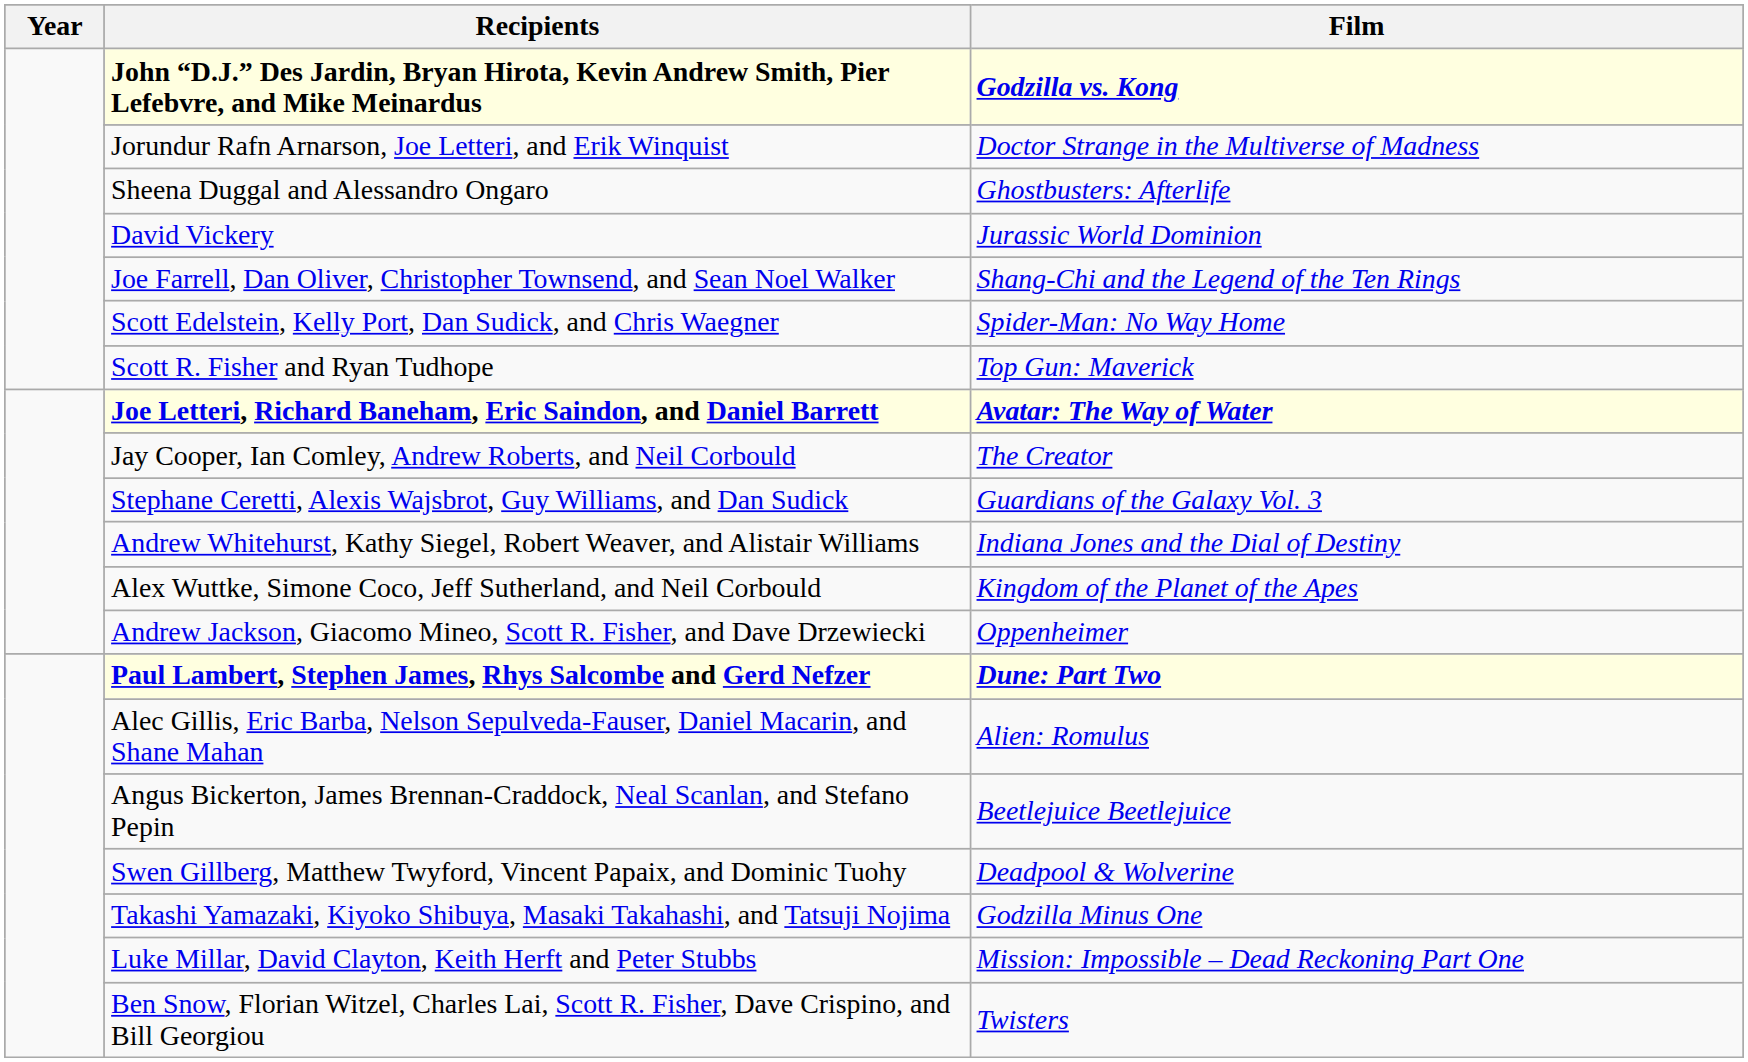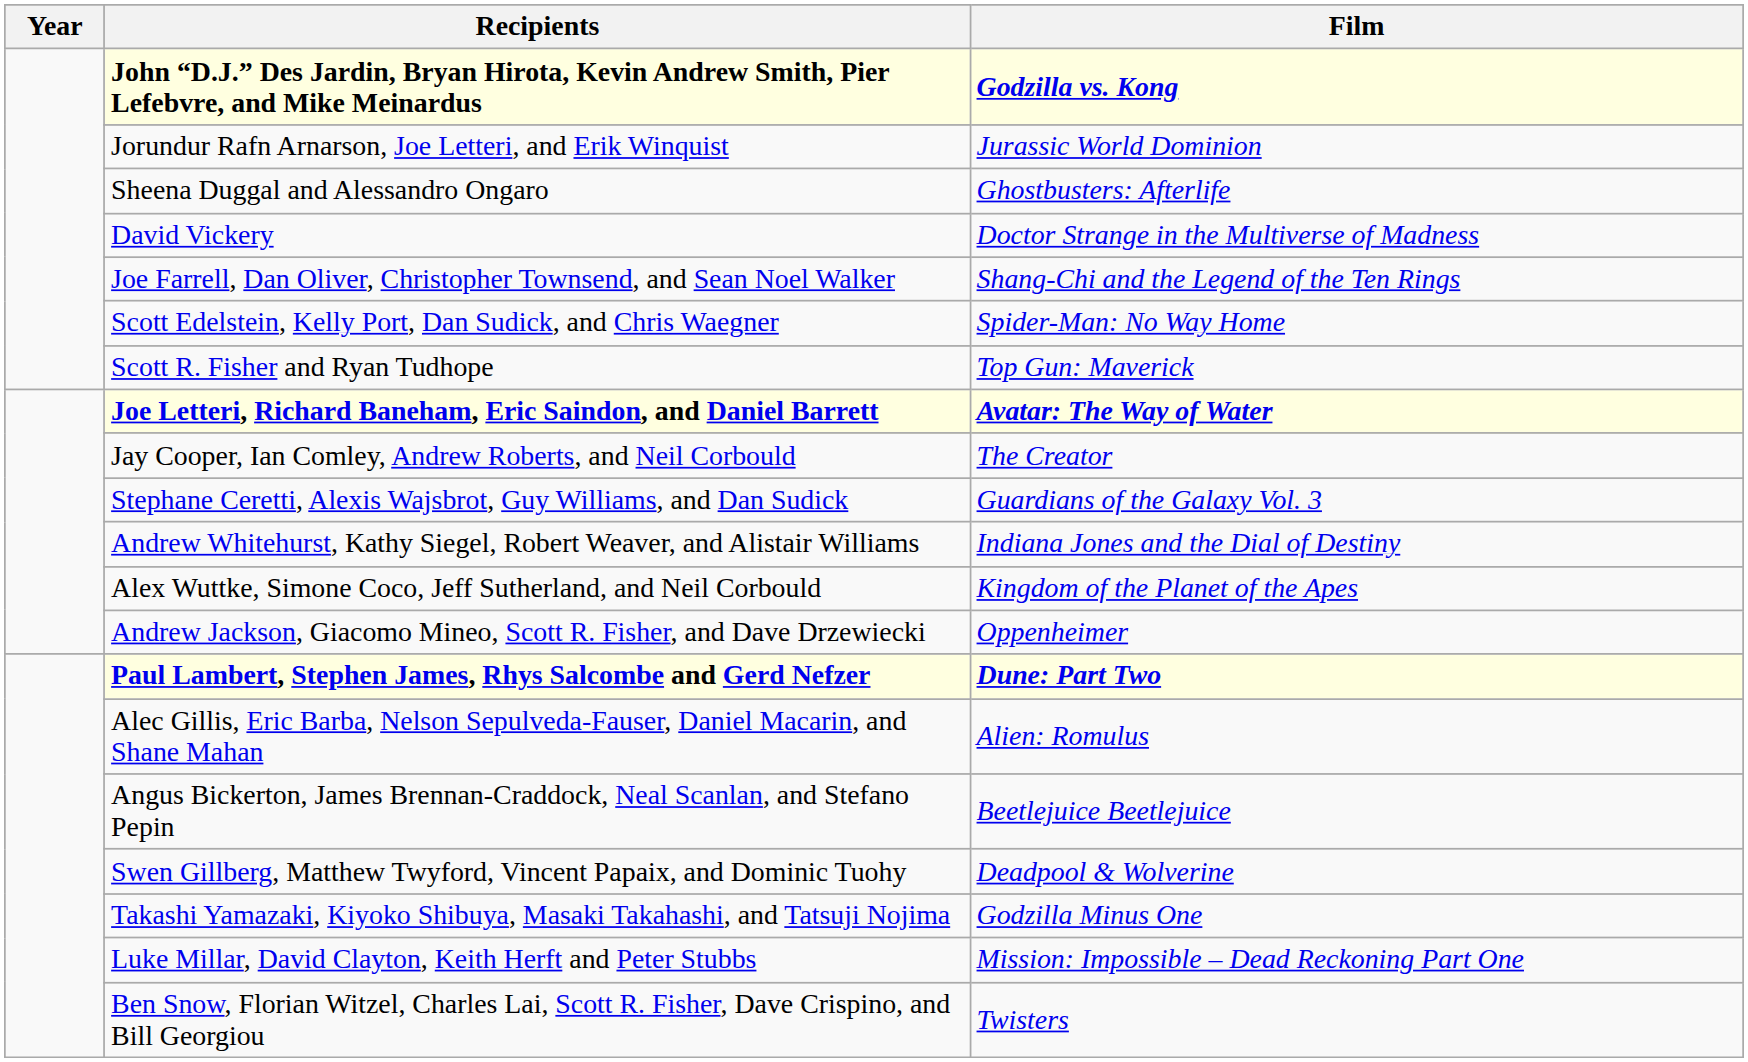 <table class="wikitable" width="1000px" border="1" cellpadding="5" cellspacing="0" align="centre">
 <tr>
 <th width="50px">Year</th>
 <th width="490px">Recipients</th>
 <th>Film</th>
 </tr>
 <tr>
 <td rowspan=7></td>
 <td style="background:lightyellow"><strong>John “D.J.” Des Jardin, Bryan Hirota, Kevin Andrew Smith, Pier Lefebvre, and Mike Meinardus</strong></td>
 <td style="background:lightyellow"><strong><em><a href='#'>Godzilla vs. Kong</a></em></strong></td>
 </tr>
 <tr>
 <td>Jorundur Rafn Arnarson, <a href='#'>Joe Letteri</a>, and <a href='#'>Erik Winquist</a></td>
-<td><em><a href='#'>Doctor Strange in the Multiverse of Madness</a></em></td>
+<td><em><a href='#'>Jurassic World Dominion</a></em></td>
 </tr>
 <tr>
 <td>Sheena Duggal and Alessandro Ongaro</td>
 <td><em><a href='#'>Ghostbusters: Afterlife</a></em></td>
 </tr>
 <tr>
 <td><a href='#'>David Vickery</a></td>
-<td><em><a href='#'>Jurassic World Dominion</a></em></td>
+<td><em><a href='#'>Doctor Strange in the Multiverse of Madness</a></em></td>
 </tr>
 <tr>
 <td><a href='#'>Joe Farrell</a>, <a href='#'>Dan Oliver</a>, <a href='#'>Christopher Townsend</a>, and <a href='#'>Sean Noel Walker</a></td>
 <td><em><a href='#'>Shang-Chi and the Legend of the Ten Rings</a></em></td>
 </tr>
 <tr>
 <td><a href='#'>Scott Edelstein</a>, <a href='#'>Kelly Port</a>, <a href='#'>Dan Sudick</a>, and <a href='#'>Chris Waegner</a></td>
 <td><em><a href='#'>Spider-Man: No Way Home</a></em></td>
 </tr>
 <tr>
 <td><a href='#'>Scott R. Fisher</a> and Ryan Tudhope</td>
 <td><em><a href='#'>Top Gun: Maverick</a></em></td>
 </tr>
 <tr>
 <td rowspan=6></td>
 <td style="background:lightyellow"><strong><a href='#'>Joe Letteri</a>, <a href='#'>Richard Baneham</a>, <a href='#'>Eric Saindon</a>, and <a href='#'>Daniel Barrett</a></strong></td>
 <td style="background:lightyellow"><strong><em><a href='#'>Avatar: The Way of Water</a></em></strong></td>
 </tr>
 <tr>
 <td>Jay Cooper, Ian Comley, <a href='#'>Andrew Roberts</a>, and <a href='#'>Neil Corbould</a></td>
 <td><em><a href='#'>The Creator</a></em></td>
 </tr>
 <tr>
 <td><a href='#'>Stephane Ceretti</a>, <a href='#'>Alexis Wajsbrot</a>, <a href='#'>Guy Williams</a>, and <a href='#'>Dan Sudick</a></td>
 <td><em><a href='#'>Guardians of the Galaxy Vol. 3</a></em></td>
 </tr>
 <tr>
 <td><a href='#'>Andrew Whitehurst</a>, Kathy Siegel, Robert Weaver, and Alistair Williams</td>
 <td><em><a href='#'>Indiana Jones and the Dial of Destiny</a></em></td>
 </tr>
 <tr>
 <td>Alex Wuttke, Simone Coco, Jeff Sutherland, and Neil Corbould</td>
 <td><em><a href='#'>Kingdom of the Planet of the Apes</a></em></td>
 </tr>
 <tr>
 <td><a href='#'>Andrew Jackson</a>, Giacomo Mineo, <a href='#'>Scott R. Fisher</a>, and Dave Drzewiecki</td>
 <td><em><a href='#'>Oppenheimer</a></em></td>
 </tr>
 <tr>
 <td rowspan=7></td>
 <td style="background:lightyellow"><strong><a href='#'>Paul Lambert</a>, <a href='#'>Stephen James</a>, <a href='#'>Rhys Salcombe</a> and <a href='#'>Gerd Nefzer</a></strong></td>
 <td style="background:lightyellow"><strong><em><a href='#'>Dune: Part Two</a></em></strong></td>
 </tr>
 <tr>
 <td>Alec Gillis, <a href='#'>Eric Barba</a>, <a href='#'>Nelson Sepulveda-Fauser</a>, <a href='#'>Daniel Macarin</a>, and <a href='#'>Shane Mahan</a></td>
 <td><em><a href='#'>Alien: Romulus</a></em></td>
 </tr>
 <tr>
 <td>Angus Bickerton, James Brennan-Craddock, <a href='#'>Neal Scanlan</a>, and Stefano Pepin</td>
 <td><em><a href='#'>Beetlejuice Beetlejuice</a></em></td>
 </tr>
 <tr>
 <td><a href='#'>Swen Gillberg</a>, Matthew Twyford, Vincent Papaix, and Dominic Tuohy</td>
 <td><em><a href='#'>Deadpool & Wolverine</a></em></td>
 </tr>
 <tr>
 <td><a href='#'>Takashi Yamazaki</a>, <a href='#'>Kiyoko Shibuya</a>, <a href='#'>Masaki Takahashi</a>, and <a href='#'>Tatsuji Nojima</a></td>
 <td><em><a href='#'>Godzilla Minus One</a></em></td>
 </tr>
 <tr>
 <td><a href='#'>Luke Millar</a>, <a href='#'>David Clayton</a>, <a href='#'>Keith Herft</a> and <a href='#'>Peter Stubbs</a></td>
 <td><em><a href='#'>Mission: Impossible – Dead Reckoning Part One</a></em></td>
 </tr>
 <tr>
 <td><a href='#'>Ben Snow</a>, Florian Witzel, Charles Lai, <a href='#'>Scott R. Fisher</a>, Dave Crispino, and Bill Georgiou</td>
 <td><em><a href='#'>Twisters</a></em></td>
 </tr>
 <tr>
 </tr>
 </table>
